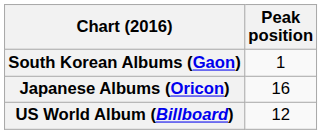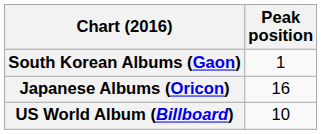 <table class="wikitable sortable plainrowheaders" style="text-align:center">
 <tr>
 <th scope="col">Chart (2016)</th>
 <th scope="col">Peak<br>position</th>
 </tr>
 <tr>
 <th scope="row">South Korean Albums (<a href='#'>Gaon</a>)</th>
 <td>1</td>
 </tr>
 <tr>
 <th scope="row">Japanese Albums (<a href='#'>Oricon</a>)</th>
 <td>16</td>
 </tr>
 <tr>
 <th scope="row">US World Album (<a href='#'><em>Billboard</em></a>)</th>
-<td>12</td>
+<td>10</td>
 </tr>
 </table>
